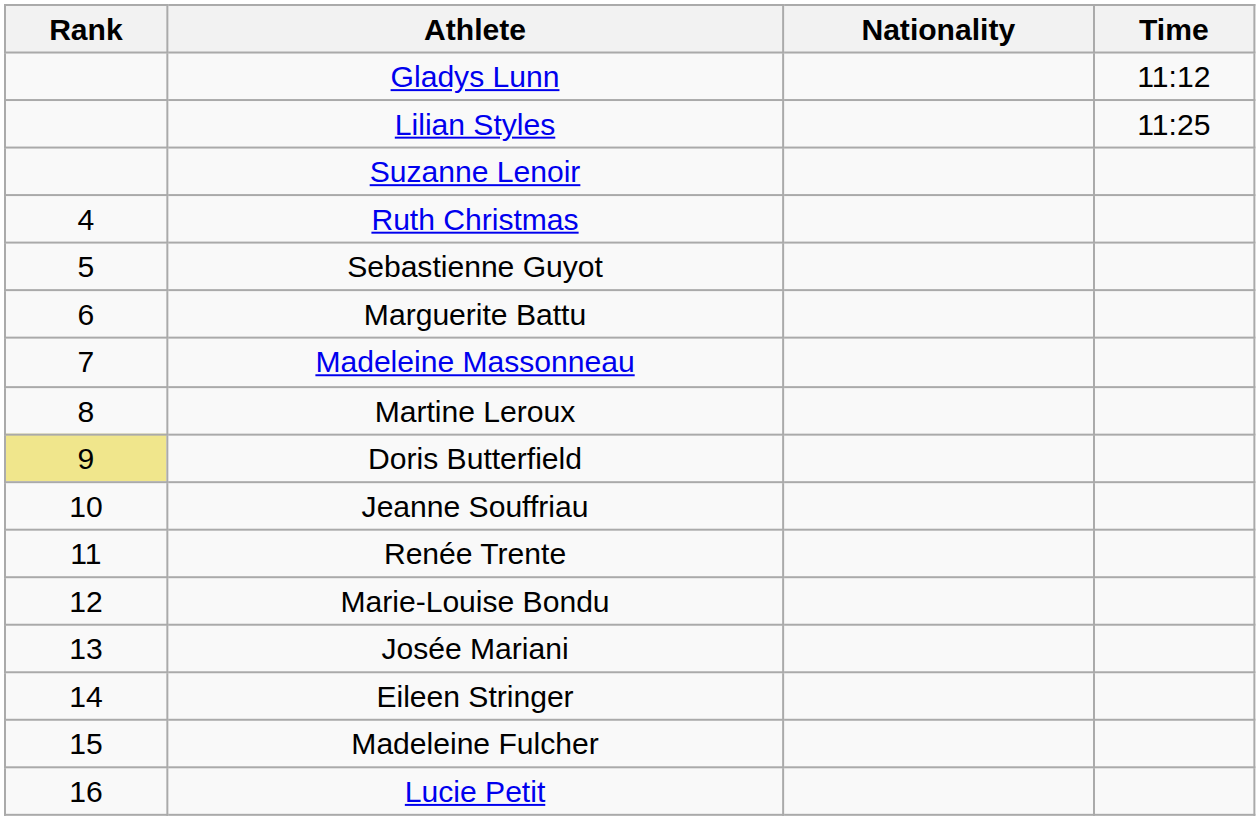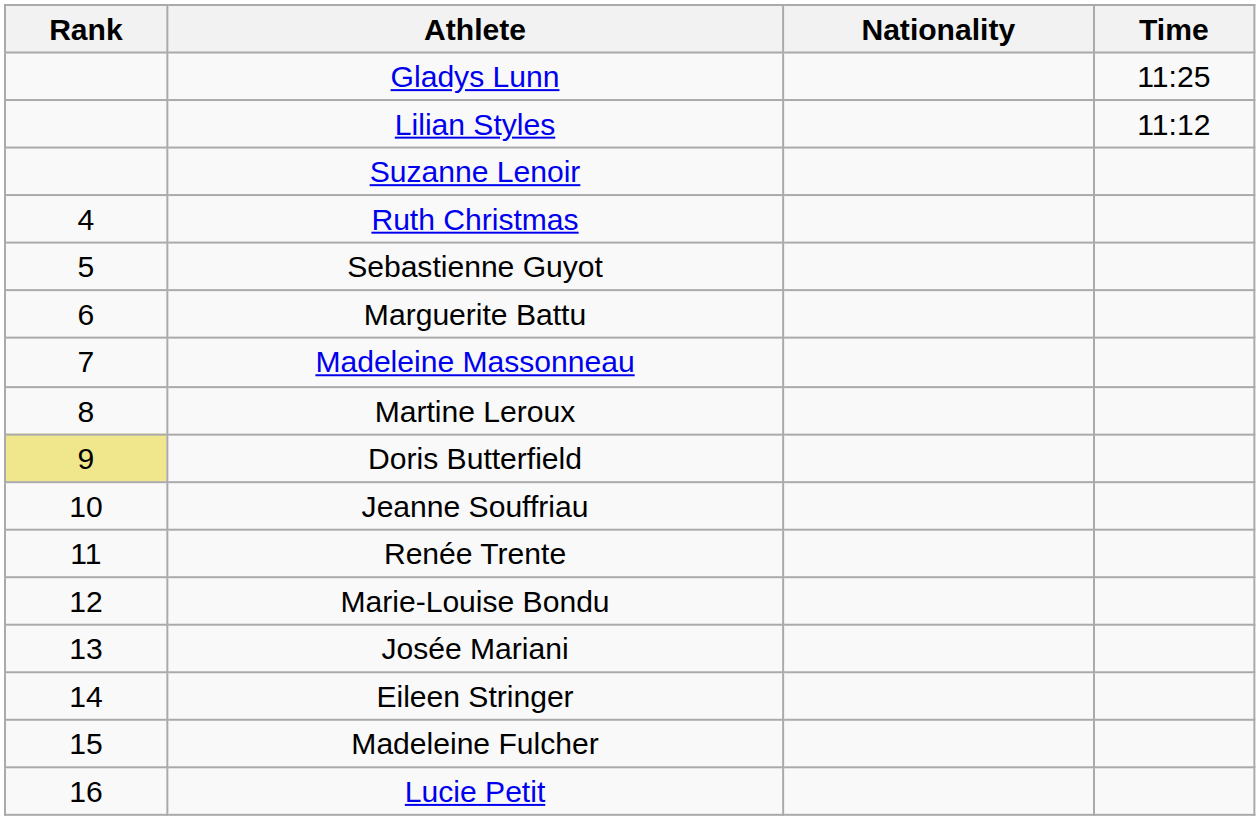 <table class="wikitable sortable" style=" text-align:center; font-size:95%;" width="50%">
 <tr>
 <th>Rank</th>
 <th>Athlete</th>
 <th>Nationality</th>
 <th>Time</th>
 </tr>
 <tr>
 <td align=center></td>
 <td><a href='#'>Gladys Lunn</a></td>
 <td></td>
-<td>11:12</td>
+<td>11:25</td>
 </tr>
 <tr>
 <td align=center></td>
 <td><a href='#'>Lilian Styles</a></td>
 <td></td>
-<td>11:25</td>
+<td>11:12</td>
 </tr>
 <tr>
 <td align=center></td>
 <td><a href='#'>Suzanne Lenoir</a></td>
 <td></td>
 <td></td>
 </tr>
 <tr>
 <td align=center>4</td>
 <td><a href='#'>Ruth Christmas</a></td>
 <td></td>
 <td></td>
 </tr>
 <tr>
 <td align=center>5</td>
 <td>Sebastienne Guyot</td>
 <td></td>
 <td></td>
 </tr>
 <tr>
 <td align=center>6</td>
 <td>Marguerite Battu</td>
 <td></td>
 <td></td>
 </tr>
 <tr>
 <td align=center>7</td>
 <td><a href='#'>Madeleine Massonneau</a></td>
 <td></td>
 <td></td>
 </tr>
 <tr>
 <td align=center>8</td>
 <td>Martine Leroux</td>
 <td></td>
 <td></td>
 </tr>
 <tr>
 <td align=center style="background: khaki;">9</td>
 <td>Doris Butterfield</td>
 <td></td>
 <td></td>
 </tr>
 <tr>
 <td align=center>10</td>
 <td>Jeanne Souffriau</td>
 <td></td>
 <td></td>
 </tr>
 <tr>
 <td align=center>11</td>
 <td>Renée Trente</td>
 <td></td>
 <td></td>
 </tr>
 <tr>
 <td align=center>12</td>
 <td>Marie-Louise Bondu</td>
 <td></td>
 <td></td>
 </tr>
 <tr>
 <td align=center>13</td>
 <td>Josée Mariani</td>
 <td></td>
 <td></td>
 </tr>
 <tr>
 <td align=center>14</td>
 <td>Eileen Stringer</td>
 <td></td>
 <td></td>
 </tr>
 <tr>
 <td align=center>15</td>
 <td>Madeleine Fulcher</td>
 <td></td>
 <td></td>
 </tr>
 <tr>
 <td align=center>16</td>
 <td><a href='#'>Lucie Petit</a></td>
 <td></td>
 <td></td>
 </tr>
 </table>
